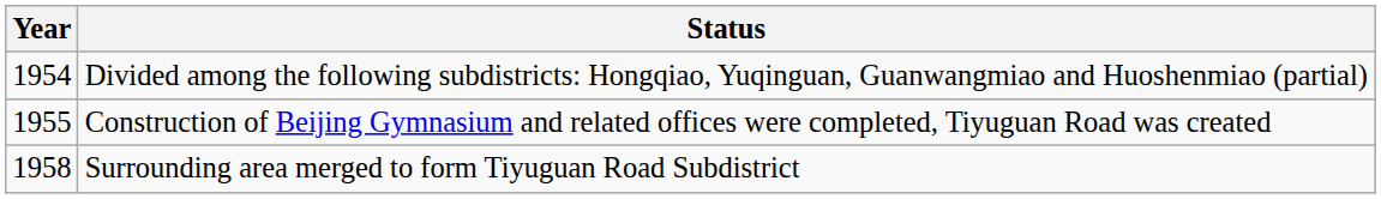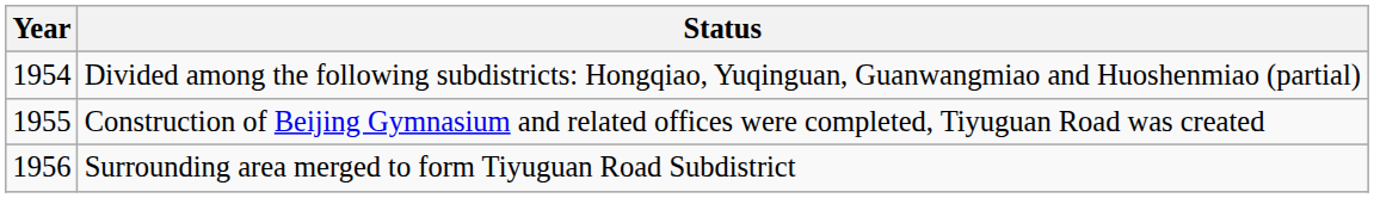 <table class="wikitable">
 <tr>
 <th>Year</th>
 <th>Status</th>
 </tr>
 <tr>
 <td>1954</td>
 <td>Divided among the following subdistricts: Hongqiao, Yuqinguan, Guanwangmiao and Huoshenmiao (partial)</td>
 </tr>
 <tr>
 <td>1955</td>
 <td>Construction of <a href='#'>Beijing Gymnasium</a> and related offices were completed, Tiyuguan Road was created</td>
 </tr>
 <tr>
-<td>1958</td>
+<td>1956</td>
 <td>Surrounding area merged to form Tiyuguan Road Subdistrict</td>
 </tr>
 </table>
